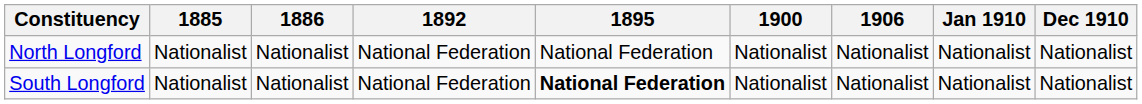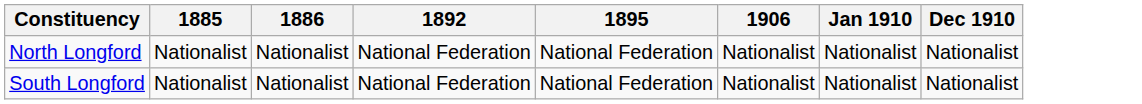 <table class="wikitable sortable">
 <tr>
 <th>Constituency</th>
 <th>1885</th>
 <th>1886</th>
 <th>1892</th>
 <th>1895</th>
-<th>1900</th>
 <th>1906</th>
 <th>Jan 1910</th>
 <th>Dec 1910</th>
 </tr>
 <tr>
 <td><a href='#'>North Longford</a></td>
 <td bgcolor=>Nationalist</td>
 <td bgcolor=>Nationalist</td>
 <td bgcolor=>National Federation</td>
 <td bgcolor=>National Federation</td>
 <td bgcolor=>Nationalist</td>
 <td bgcolor=>Nationalist</td>
 <td bgcolor=>Nationalist</td>
-<td bgcolor=>Nationalist</td>
 </tr>
 <tr>
 <td><a href='#'>South Longford</a></td>
 <td bgcolor=>Nationalist</td>
 <td bgcolor=>Nationalist</td>
 <td bgcolor=>National Federation</td>
-<td bgcolor=><strong>National Federation</strong></td>
-<td bgcolor=>Nationalist</td>
+<td bgcolor=>National Federation</td>
 <td bgcolor=>Nationalist</td>
 <td bgcolor=>Nationalist</td>
 <td bgcolor=>Nationalist</td>
 </tr>
 </table>
